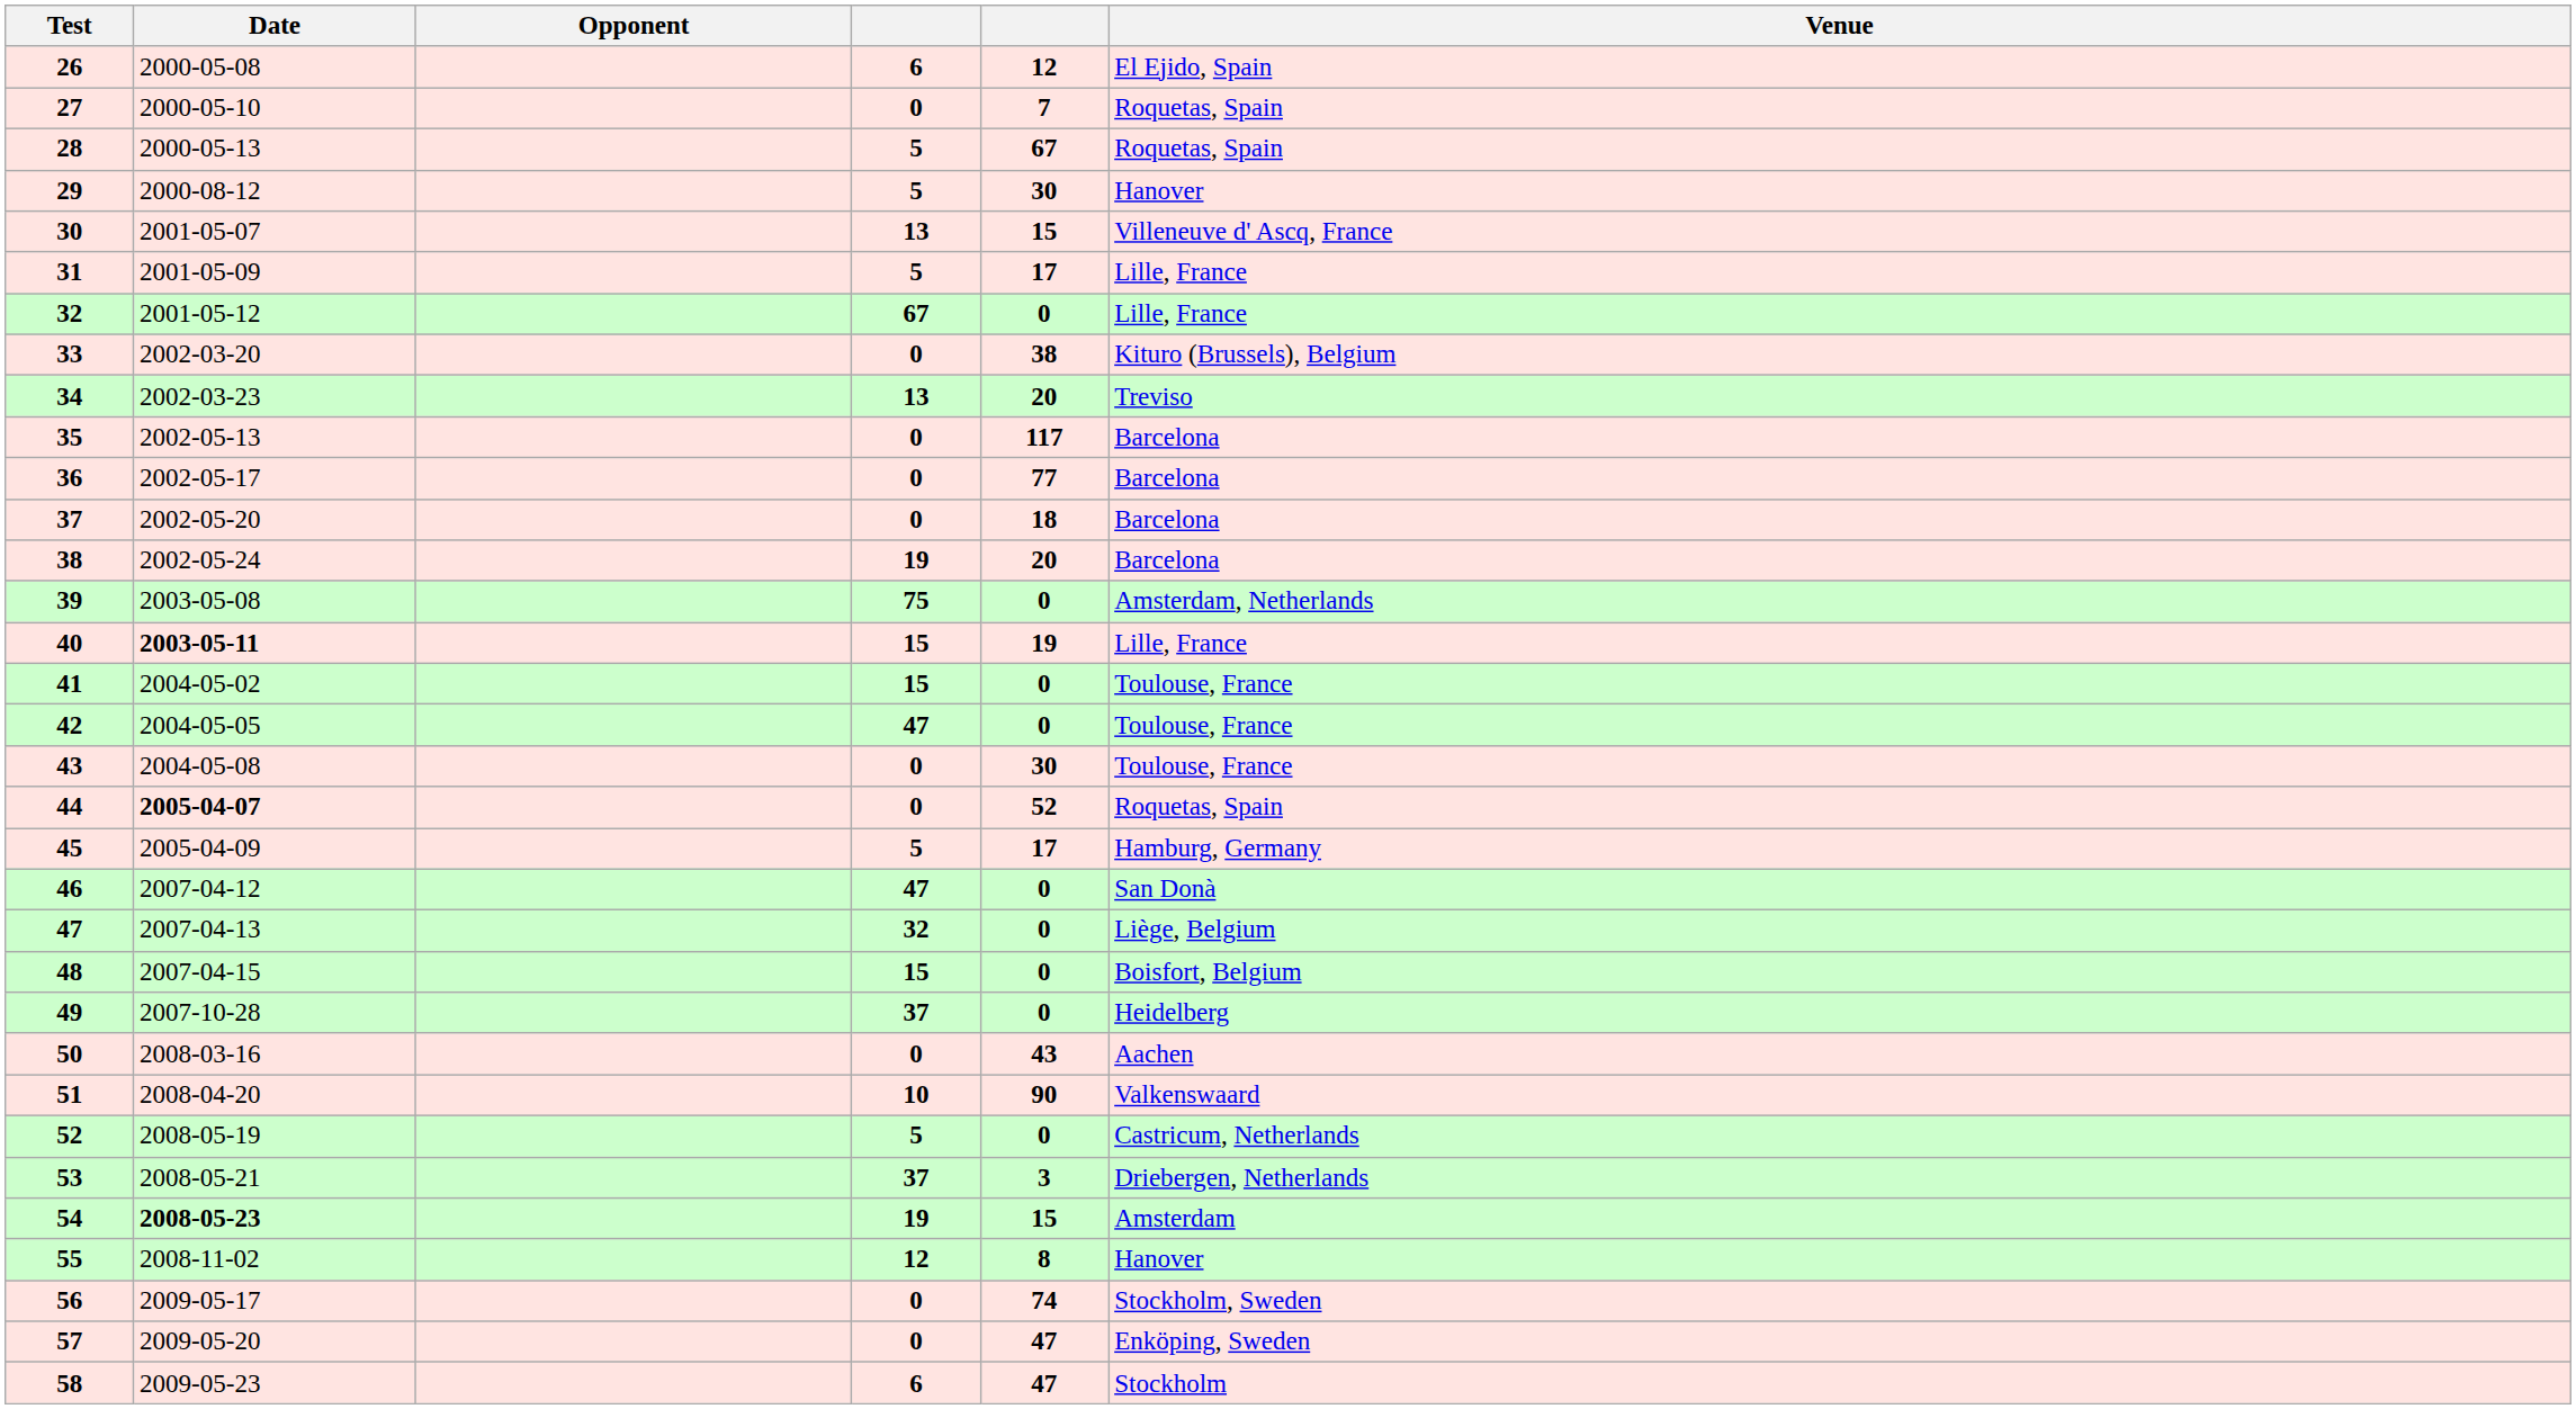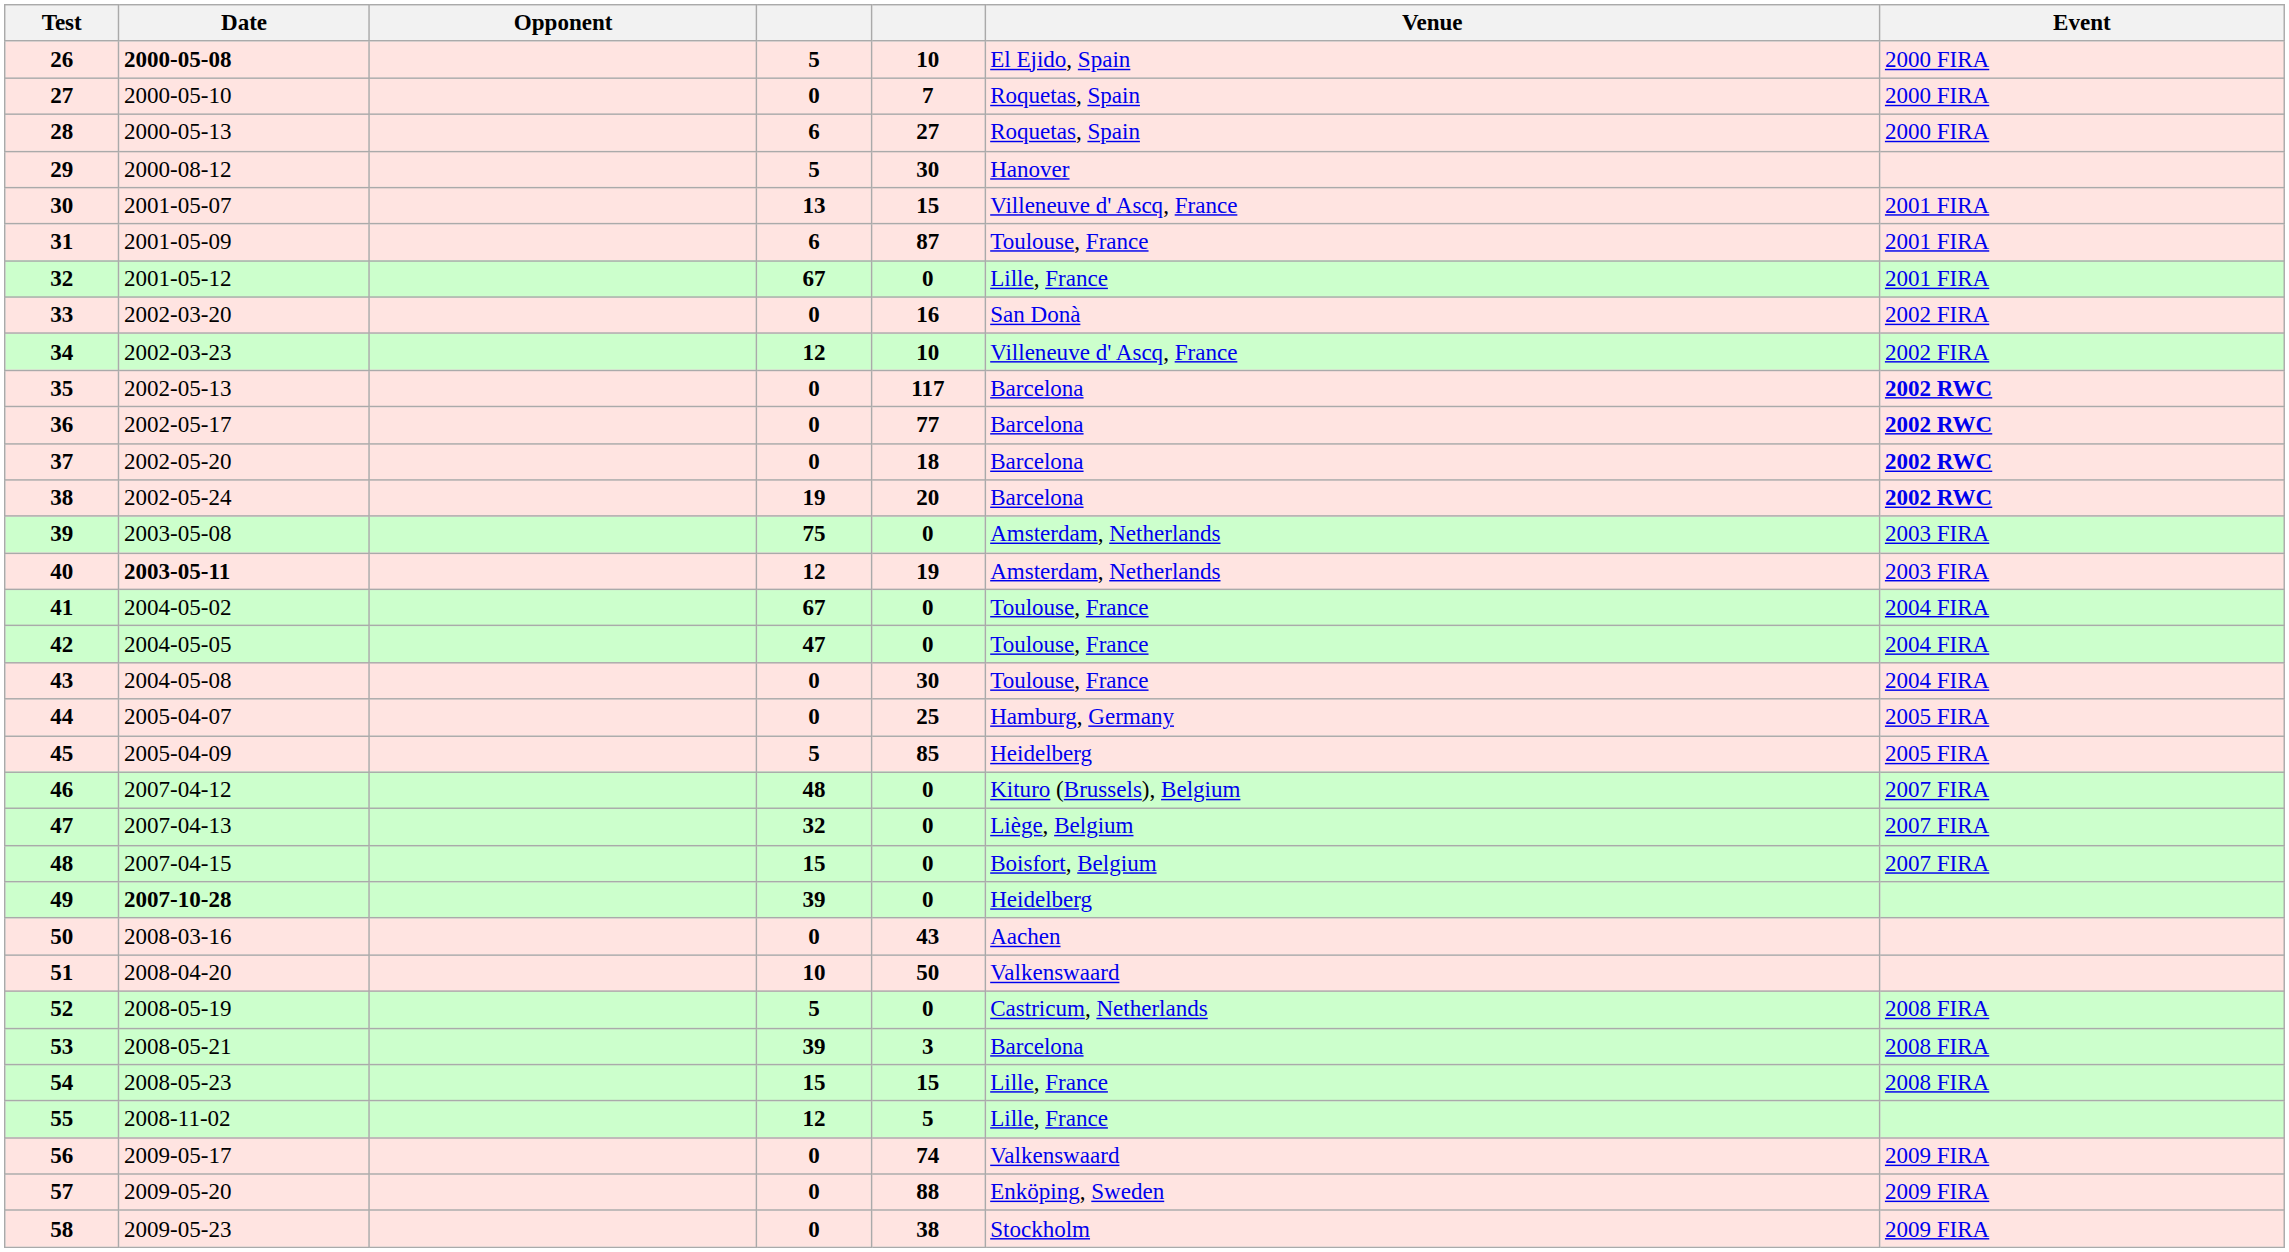 <table class="wikitable sortable" style="width:100%">
 <tr>
 <th style="width:5%">Test</th>
 <th style="width:11%">Date</th>
 <th style="width:17%">Opponent</th>
 <th style="width:5%"></th>
 <th style="width:5%"></th>
 <th>Venue</th>
+<th>Event</th>
 </tr>
 <tr bgcolor="FFE4E1">
 <td align="center"><strong>26</strong></td>
-<td>2000-05-08</td>
+<td><strong>2000-05-08</strong></td>
 <td></td>
-<td align="center"><strong>6</strong></td>
-<td align="center"><strong>12</strong></td>
+<td align="center"><strong>5</strong></td>
+<td align="center"><strong>10</strong></td>
 <td><a href='#'>El Ejido</a>, <a href='#'>Spain</a></td>
+<td><a href='#'>2000 FIRA</a></td>
 </tr>
 <tr bgcolor="FFE4E1">
 <td align="center"><strong>27</strong></td>
 <td>2000-05-10</td>
 <td></td>
 <td align="center"><strong>0</strong></td>
 <td align="center"><strong>7</strong></td>
 <td><a href='#'>Roquetas</a>, <a href='#'>Spain</a></td>
+<td><a href='#'>2000 FIRA</a></td>
 </tr>
 <tr bgcolor="FFE4E1">
 <td align="center"><strong>28</strong></td>
 <td>2000-05-13</td>
 <td></td>
-<td align="center"><strong>5</strong></td>
-<td align="center"><strong>67</strong></td>
+<td align="center"><strong>6</strong></td>
+<td align="center"><strong>27</strong></td>
 <td><a href='#'>Roquetas</a>, <a href='#'>Spain</a></td>
+<td><a href='#'>2000 FIRA</a></td>
 </tr>
 <tr bgcolor="FFE4E1">
 <td align="center"><strong>29</strong></td>
 <td>2000-08-12</td>
 <td></td>
 <td align="center"><strong>5</strong></td>
 <td align="center"><strong>30</strong></td>
 <td><a href='#'>Hanover</a></td>
+<td></td>
 </tr>
 <tr bgcolor="FFE4E1">
 <td align="center"><strong>30</strong></td>
 <td>2001-05-07</td>
 <td></td>
 <td align="center"><strong>13</strong></td>
 <td align="center"><strong>15</strong></td>
 <td><a href='#'>Villeneuve d' Ascq</a>, <a href='#'>France</a></td>
+<td><a href='#'>2001 FIRA</a></td>
 </tr>
 <tr bgcolor="FFE4E1">
 <td align="center"><strong>31</strong></td>
 <td>2001-05-09</td>
 <td></td>
-<td align="center"><strong>5</strong></td>
-<td align="center"><strong>17</strong></td>
-<td><a href='#'>Lille</a>, <a href='#'>France</a></td>
+<td align="center"><strong>6</strong></td>
+<td align="center"><strong>87</strong></td>
+<td><a href='#'>Toulouse</a>, <a href='#'>France</a></td>
+<td><a href='#'>2001 FIRA</a></td>
 </tr>
 <tr bgcolor="#ccffcc">
 <td align="center"><strong>32</strong></td>
 <td>2001-05-12</td>
 <td></td>
 <td align="center"><strong>67</strong></td>
 <td align="center"><strong>0</strong></td>
 <td><a href='#'>Lille</a>, <a href='#'>France</a></td>
+<td><a href='#'>2001 FIRA</a></td>
 </tr>
 <tr bgcolor="FFE4E1">
 <td align="center"><strong>33</strong></td>
 <td>2002-03-20</td>
 <td></td>
 <td align="center"><strong>0</strong></td>
-<td align="center"><strong>38</strong></td>
-<td><a href='#'>Kituro</a> (<a href='#'>Brussels</a>), <a href='#'>Belgium</a></td>
+<td align="center"><strong>16</strong></td>
+<td><a href='#'>San Donà</a></td>
+<td><a href='#'>2002 FIRA</a></td>
 </tr>
 <tr bgcolor="#ccffcc">
 <td align="center"><strong>34</strong></td>
 <td>2002-03-23</td>
 <td></td>
-<td align="center"><strong>13</strong></td>
-<td align="center"><strong>20</strong></td>
-<td><a href='#'>Treviso</a></td>
+<td align="center"><strong>12</strong></td>
+<td align="center"><strong>10</strong></td>
+<td><a href='#'>Villeneuve d' Ascq</a>, <a href='#'>France</a></td>
+<td><a href='#'>2002 FIRA</a></td>
 </tr>
 <tr bgcolor="FFE4E1">
 <td align="center"><strong>35</strong></td>
 <td>2002-05-13</td>
 <td></td>
 <td align="center"><strong>0</strong></td>
 <td align="center"><strong>117</strong></td>
 <td><a href='#'>Barcelona</a></td>
+<td><a href='#'><strong>2002 RWC</strong></a></td>
 </tr>
 <tr bgcolor="FFE4E1">
 <td align="center"><strong>36</strong></td>
 <td>2002-05-17</td>
 <td></td>
 <td align="center"><strong>0</strong></td>
 <td align="center"><strong>77</strong></td>
 <td><a href='#'>Barcelona</a></td>
+<td><a href='#'><strong>2002 RWC</strong></a></td>
 </tr>
 <tr bgcolor="FFE4E1">
 <td align="center"><strong>37</strong></td>
 <td>2002-05-20</td>
 <td></td>
 <td align="center"><strong>0</strong></td>
 <td align="center"><strong>18</strong></td>
 <td><a href='#'>Barcelona</a></td>
+<td><a href='#'><strong>2002 RWC</strong></a></td>
 </tr>
 <tr bgcolor="FFE4E1">
 <td align="center"><strong>38</strong></td>
 <td>2002-05-24</td>
 <td></td>
 <td align="center"><strong>19</strong></td>
 <td align="center"><strong>20</strong></td>
 <td><a href='#'>Barcelona</a></td>
+<td><a href='#'><strong>2002 RWC</strong></a></td>
 </tr>
 <tr bgcolor="#ccffcc">
 <td align="center"><strong>39</strong></td>
 <td>2003-05-08</td>
 <td></td>
 <td align="center"><strong>75</strong></td>
 <td align="center"><strong>0</strong></td>
 <td><a href='#'>Amsterdam</a>, <a href='#'>Netherlands</a></td>
+<td><a href='#'>2003 FIRA</a></td>
 </tr>
 <tr bgcolor="FFE4E1">
 <td align="center"><strong>40</strong></td>
 <td><strong>2003-05-11</strong></td>
 <td></td>
-<td align="center"><strong>15</strong></td>
+<td align="center"><strong>12</strong></td>
 <td align="center"><strong>19</strong></td>
-<td><a href='#'>Lille</a>, <a href='#'>France</a></td>
+<td><a href='#'>Amsterdam</a>, <a href='#'>Netherlands</a></td>
+<td><a href='#'>2003 FIRA</a></td>
 </tr>
 <tr bgcolor="#ccffcc">
 <td align="center"><strong>41</strong></td>
 <td>2004-05-02</td>
 <td></td>
-<td align="center"><strong>15</strong></td>
+<td align="center"><strong>67</strong></td>
 <td align="center"><strong>0</strong></td>
 <td><a href='#'>Toulouse</a>, <a href='#'>France</a></td>
+<td><a href='#'>2004 FIRA</a></td>
 </tr>
 <tr bgcolor="#ccffcc">
 <td align="center"><strong>42</strong></td>
 <td>2004-05-05</td>
 <td></td>
 <td align="center"><strong>47</strong></td>
 <td align="center"><strong>0</strong></td>
 <td><a href='#'>Toulouse</a>, <a href='#'>France</a></td>
+<td><a href='#'>2004 FIRA</a></td>
 </tr>
 <tr bgcolor="FFE4E1">
 <td align="center"><strong>43</strong></td>
 <td>2004-05-08</td>
 <td></td>
 <td align="center"><strong>0</strong></td>
 <td align="center"><strong>30</strong></td>
 <td><a href='#'>Toulouse</a>, <a href='#'>France</a></td>
+<td><a href='#'>2004 FIRA</a></td>
 </tr>
 <tr bgcolor="FFE4E1">
 <td align="center"><strong>44</strong></td>
-<td><strong>2005-04-07</strong></td>
+<td>2005-04-07</td>
 <td></td>
 <td align="center"><strong>0</strong></td>
-<td align="center"><strong>52</strong></td>
-<td><a href='#'>Roquetas</a>, <a href='#'>Spain</a></td>
+<td align="center"><strong>25</strong></td>
+<td><a href='#'>Hamburg</a>, <a href='#'>Germany</a></td>
+<td><a href='#'>2005 FIRA</a></td>
 </tr>
 <tr bgcolor="FFE4E1">
 <td align="center"><strong>45</strong></td>
 <td>2005-04-09</td>
 <td></td>
 <td align="center"><strong>5</strong></td>
-<td align="center"><strong>17</strong></td>
-<td><a href='#'>Hamburg</a>, <a href='#'>Germany</a></td>
+<td align="center"><strong>85</strong></td>
+<td><a href='#'>Heidelberg</a></td>
+<td><a href='#'>2005 FIRA</a></td>
 </tr>
 <tr bgcolor="#ccffcc">
 <td align="center"><strong>46</strong></td>
 <td>2007-04-12</td>
 <td></td>
-<td align="center"><strong>47</strong></td>
+<td align="center"><strong>48</strong></td>
 <td align="center"><strong>0</strong></td>
-<td><a href='#'>San Donà</a></td>
+<td><a href='#'>Kituro</a> (<a href='#'>Brussels</a>), <a href='#'>Belgium</a></td>
+<td><a href='#'>2007 FIRA</a></td>
 </tr>
 <tr bgcolor="#ccffcc">
 <td align="center"><strong>47</strong></td>
 <td>2007-04-13</td>
 <td></td>
 <td align="center"><strong>32</strong></td>
 <td align="center"><strong>0</strong></td>
 <td><a href='#'>Liège</a>, <a href='#'>Belgium</a></td>
+<td><a href='#'>2007 FIRA</a></td>
 </tr>
 <tr bgcolor="#ccffcc">
 <td align="center"><strong>48</strong></td>
 <td>2007-04-15</td>
 <td></td>
 <td align="center"><strong>15</strong></td>
 <td align="center"><strong>0</strong></td>
 <td><a href='#'>Boisfort</a>, <a href='#'>Belgium</a></td>
+<td><a href='#'>2007 FIRA</a></td>
 </tr>
 <tr bgcolor="#ccffcc">
 <td align="center"><strong>49</strong></td>
-<td>2007-10-28</td>
+<td><strong>2007-10-28</strong></td>
 <td></td>
-<td align="center"><strong>37</strong></td>
+<td align="center"><strong>39</strong></td>
 <td align="center"><strong>0</strong></td>
 <td><a href='#'>Heidelberg</a></td>
+<td></td>
 </tr>
 <tr bgcolor="FFE4E1">
 <td align="center"><strong>50</strong></td>
 <td>2008-03-16</td>
 <td></td>
 <td align="center"><strong>0</strong></td>
 <td align="center"><strong>43</strong></td>
 <td><a href='#'>Aachen</a></td>
+<td></td>
 </tr>
 <tr bgcolor="FFE4E1">
 <td align="center"><strong>51</strong></td>
 <td>2008-04-20</td>
 <td></td>
 <td align="center"><strong>10</strong></td>
-<td align="center"><strong>90</strong></td>
+<td align="center"><strong>50</strong></td>
 <td><a href='#'>Valkenswaard</a></td>
+<td></td>
 </tr>
 <tr bgcolor="#ccffcc">
 <td align="center"><strong>52</strong></td>
 <td>2008-05-19</td>
 <td></td>
 <td align="center"><strong>5</strong></td>
 <td align="center"><strong>0</strong></td>
 <td><a href='#'>Castricum</a>, <a href='#'>Netherlands</a></td>
+<td><a href='#'>2008 FIRA</a></td>
 </tr>
 <tr bgcolor="#ccffcc">
 <td align="center"><strong>53</strong></td>
 <td>2008-05-21</td>
 <td></td>
-<td align="center"><strong>37</strong></td>
+<td align="center"><strong>39</strong></td>
 <td align="center"><strong>3</strong></td>
-<td><a href='#'>Driebergen</a>, <a href='#'>Netherlands</a></td>
+<td><a href='#'>Barcelona</a></td>
+<td><a href='#'>2008 FIRA</a></td>
 </tr>
 <tr bgcolor="#ccffcc">
 <td align="center"><strong>54</strong></td>
-<td><strong>2008-05-23</strong></td>
+<td>2008-05-23</td>
 <td></td>
-<td align="center"><strong>19</strong></td>
 <td align="center"><strong>15</strong></td>
-<td><a href='#'>Amsterdam</a></td>
+<td align="center"><strong>15</strong></td>
+<td><a href='#'>Lille</a>, <a href='#'>France</a></td>
+<td><a href='#'>2008 FIRA</a></td>
 </tr>
 <tr bgcolor="#ccffcc">
 <td align="center"><strong>55</strong></td>
 <td>2008-11-02</td>
 <td></td>
 <td align="center"><strong>12</strong></td>
-<td align="center"><strong>8</strong></td>
-<td><a href='#'>Hanover</a></td>
+<td align="center"><strong>5</strong></td>
+<td><a href='#'>Lille</a>, <a href='#'>France</a></td>
+<td></td>
 </tr>
 <tr bgcolor="FFE4E1">
 <td align="center"><strong>56</strong></td>
 <td>2009-05-17</td>
 <td></td>
 <td align="center"><strong>0</strong></td>
 <td align="center"><strong>74</strong></td>
-<td><a href='#'>Stockholm</a>, <a href='#'>Sweden</a></td>
+<td><a href='#'>Valkenswaard</a></td>
+<td><a href='#'>2009 FIRA</a></td>
 </tr>
 <tr bgcolor="FFE4E1">
 <td align="center"><strong>57</strong></td>
 <td>2009-05-20</td>
 <td></td>
 <td align="center"><strong>0</strong></td>
-<td align="center"><strong>47</strong></td>
+<td align="center"><strong>88</strong></td>
 <td><a href='#'>Enköping</a>, <a href='#'>Sweden</a></td>
+<td><a href='#'>2009 FIRA</a></td>
 </tr>
 <tr bgcolor="FFE4E1">
 <td align="center"><strong>58</strong></td>
 <td>2009-05-23</td>
 <td></td>
-<td align="center"><strong>6</strong></td>
-<td align="center"><strong>47</strong></td>
+<td align="center"><strong>0</strong></td>
+<td align="center"><strong>38</strong></td>
 <td><a href='#'>Stockholm</a></td>
+<td><a href='#'>2009 FIRA</a></td>
 </tr>
 </table>
